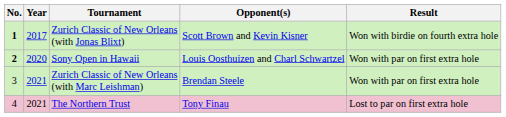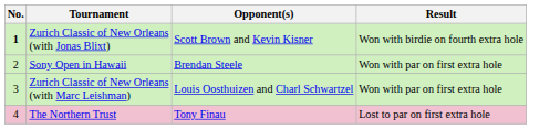 <table class="wikitable" style="font-size:95%;">
 <tr>
 <th>No.</th>
-<th>Year</th>
 <th>Tournament</th>
 <th>Opponent(s)</th>
 <th>Result</th>
 </tr>
 <tr style="background:#D0F0C0;">
 <td align=center><strong>1</strong></td>
-<td><a href='#'>2017</a></td>
 <td><a href='#'>Zurich Classic of New Orleans</a><br>(with  <a href='#'>Jonas Blixt</a>)</td>
 <td> <a href='#'>Scott Brown</a> and  <a href='#'>Kevin Kisner</a></td>
 <td>Won with birdie on fourth extra hole</td>
 </tr>
 <tr style="background:#D0F0C0;">
-<td align=center><strong>2</strong></td>
-<td><a href='#'>2020</a></td>
+<td align=center>2</td>
 <td><a href='#'>Sony Open in Hawaii</a></td>
-<td> <a href='#'>Louis Oosthuizen</a> and  <a href='#'>Charl Schwartzel</a></td>
+<td> <a href='#'>Brendan Steele</a></td>
 <td>Won with par on first extra hole</td>
 </tr>
 <tr style="background:#D0F0C0;">
 <td align=center>3</td>
-<td><a href='#'>2021</a></td>
 <td><a href='#'>Zurich Classic of New Orleans</a><br>(with  <a href='#'>Marc Leishman</a>)</td>
-<td> <a href='#'>Brendan Steele</a></td>
+<td> <a href='#'>Louis Oosthuizen</a> and  <a href='#'>Charl Schwartzel</a></td>
 <td>Won with par on first extra hole</td>
 </tr>
 <tr style="background:#F2C1D1;">
 <td align=center>4</td>
-<td>2021</td>
 <td><a href='#'>The Northern Trust</a></td>
 <td> <a href='#'>Tony Finau</a></td>
 <td>Lost to par on first extra hole</td>
 </tr>
 </table>
